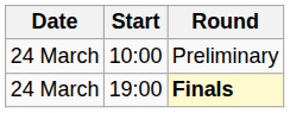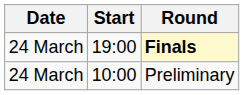 <table class=wikitable>
 <tr>
 <th>Date</th>
 <th>Start</th>
 <th>Round</th>
 </tr>
 <tr>
 <td>24 March</td>
+<td>19:00</td>
+<td style=background:lemonchiffon><strong>Finals</strong></td>
+</tr>
+<tr>
+<td>24 March</td>
 <td>10:00</td>
 <td>Preliminary</td>
 </tr>
-<tr>
-<td>24 March</td>
-<td>19:00</td>
-<td style=background:lemonchiffon><strong>Finals</strong></td>
-</tr>
 </table>
